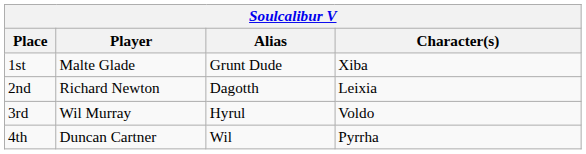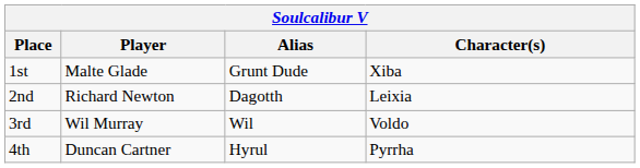 <table class="wikitable">
 <tr>
 <th colspan="4"><strong><em><a href='#'>Soulcalibur V</a></em></strong></th>
 </tr>
 <tr>
 <th style="width:50px;">Place</th>
 <th style="width:180px;">Player</th>
 <th style="width:150px;">Alias</th>
 <th style="width:300px;">Character(s)</th>
 </tr>
 <tr>
 <td>1st</td>
 <td> Malte Glade</td>
 <td>Grunt Dude</td>
 <td>Xiba</td>
 </tr>
 <tr>
 <td>2nd</td>
 <td> Richard Newton</td>
 <td>Dagotth</td>
 <td>Leixia</td>
 </tr>
 <tr>
 <td>3rd</td>
 <td> Wil Murray</td>
-<td>Hyrul</td>
+<td>Wil</td>
 <td>Voldo</td>
 </tr>
 <tr>
 <td>4th</td>
 <td> Duncan Cartner</td>
-<td>Wil</td>
+<td>Hyrul</td>
 <td>Pyrrha</td>
 </tr>
 </table>
